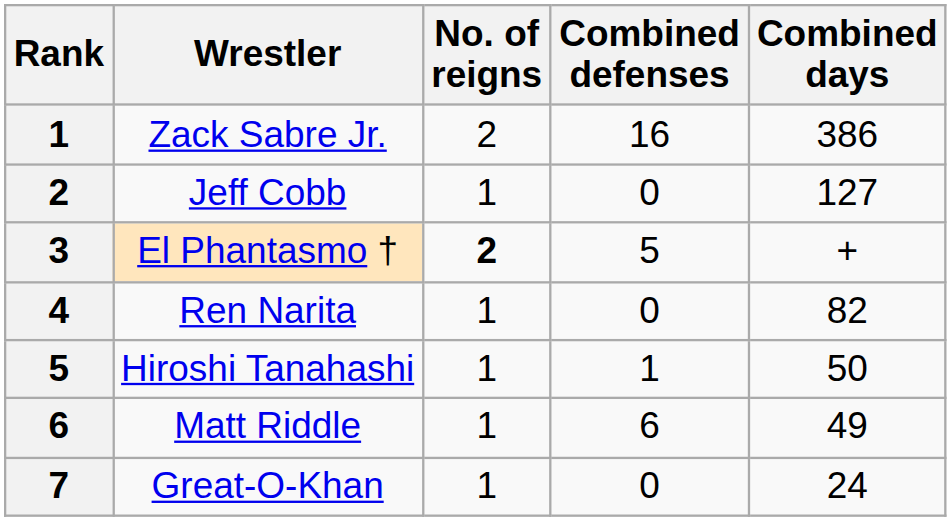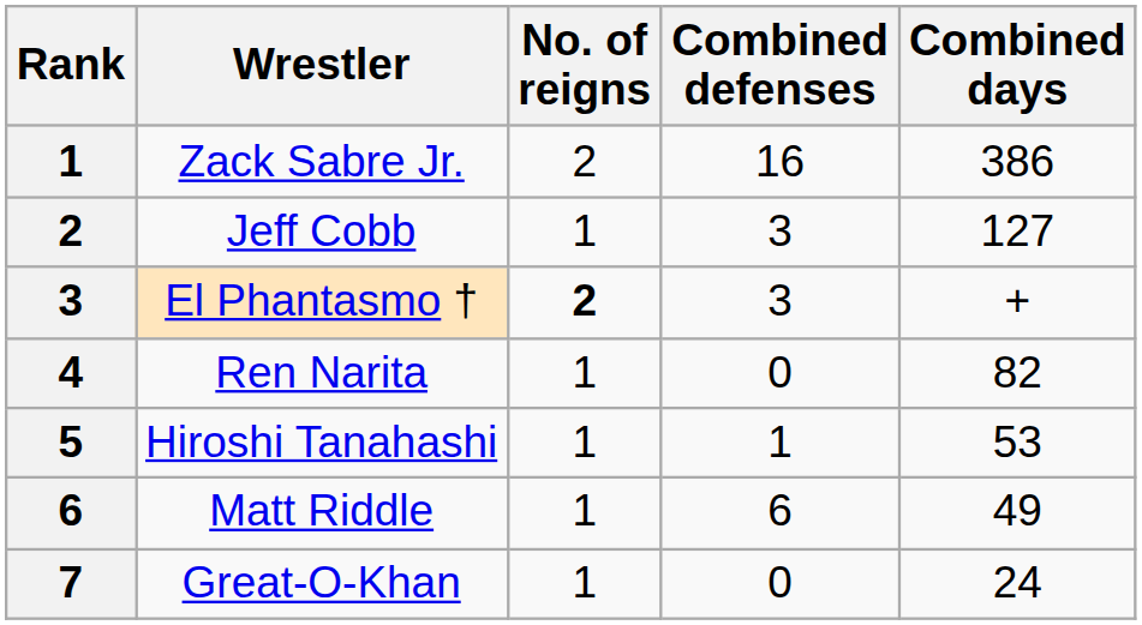 <table class="wikitable sortable" style="text-align: center">
 <tr>
 <th>Rank</th>
 <th>Wrestler</th>
 <th>No. of<br>reigns</th>
 <th>Combined<br>defenses</th>
 <th>Combined<br>days</th>
 </tr>
 <tr>
 <th>1</th>
 <td><a href='#'>Zack Sabre Jr.</a></td>
 <td>2</td>
 <td>16</td>
 <td>386</td>
 </tr>
 <tr>
 <th>2</th>
 <td><a href='#'>Jeff Cobb</a></td>
 <td>1</td>
-<td>0</td>
+<td>3</td>
 <td>127</td>
 </tr>
 <tr>
 <th>3</th>
 <td style="background-color:#FFE6BD"><a href='#'>El Phantasmo</a> †</td>
 <td><strong>2</strong></td>
-<td>5</td>
+<td>3</td>
 <td>+</td>
 </tr>
 <tr>
 <th>4</th>
 <td><a href='#'>Ren Narita</a></td>
 <td>1</td>
 <td>0</td>
 <td>82</td>
 </tr>
 <tr>
 <th>5</th>
 <td><a href='#'>Hiroshi Tanahashi</a></td>
 <td>1</td>
 <td>1</td>
-<td>50</td>
+<td>53</td>
 </tr>
 <tr>
 <th>6</th>
 <td><a href='#'>Matt Riddle</a></td>
 <td>1</td>
 <td>6</td>
 <td>49</td>
 </tr>
 <tr>
 <th>7</th>
 <td><a href='#'>Great-O-Khan</a></td>
 <td>1</td>
 <td>0</td>
 <td>24</td>
 </tr>
 </table>
